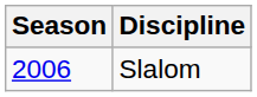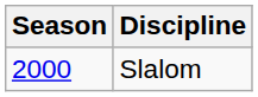 <table class="wikitable">
 <tr>
 <th>Season</th>
 <th>Discipline</th>
 </tr>
 <tr>
-<td><a href='#'>2006</a></td>
+<td><a href='#'>2000</a></td>
 <td>Slalom</td>
 </tr>
 </table>
